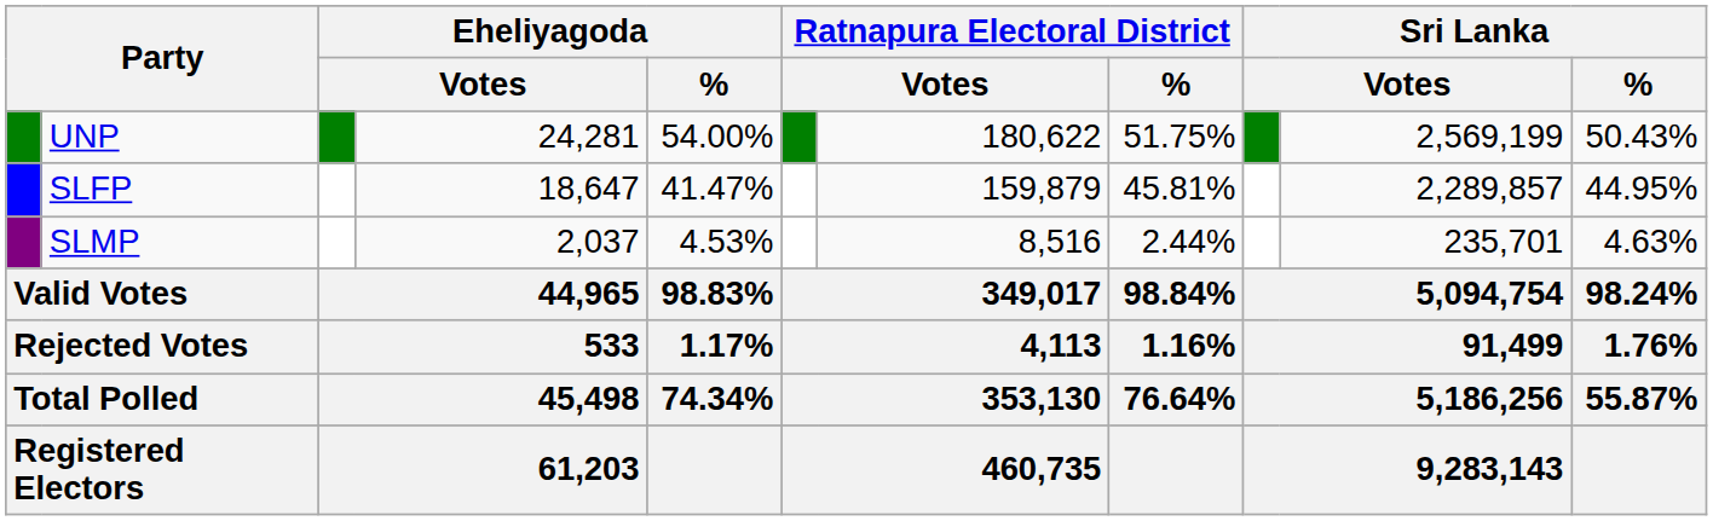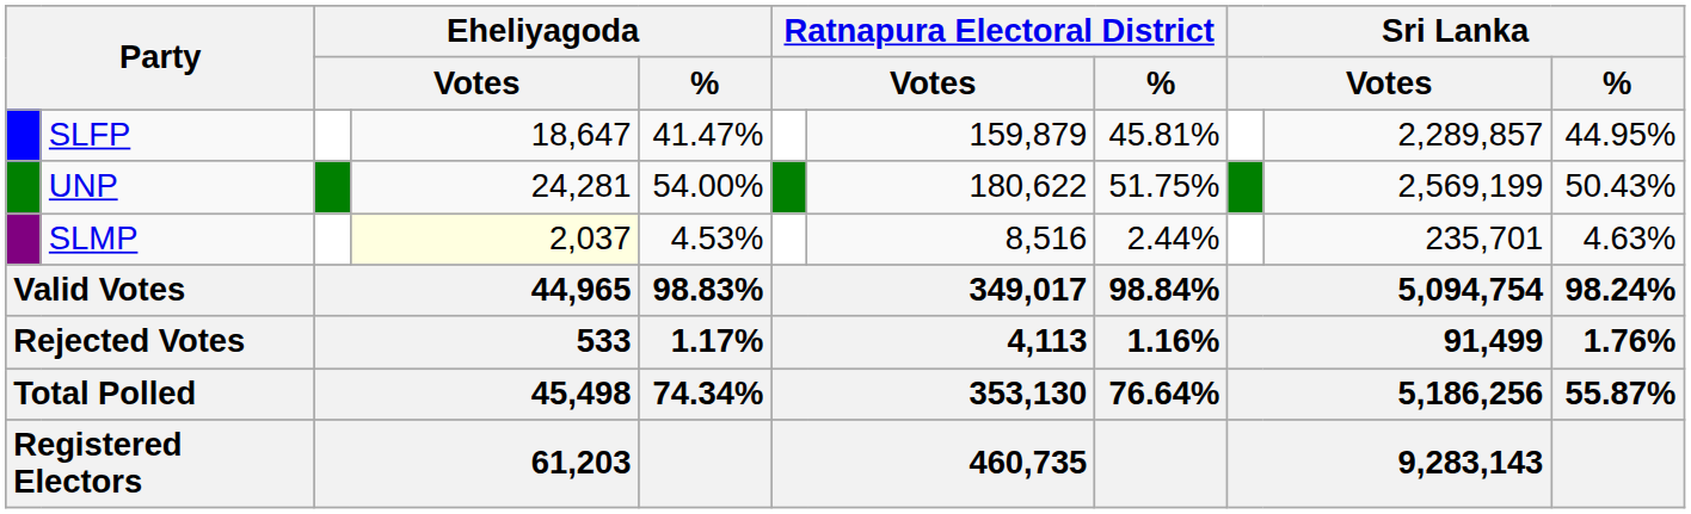 <table class="wikitable">
 <tr>
 <th colspan="2" width="144px"rowspan="2">Party</th>
 <th colspan="3" width="216px">Eheliyagoda</th>
 <th colspan="3" width="216px"><a href='#'>Ratnapura Electoral District</a></th>
 <th colspan="3" width="216px">Sri Lanka</th>
 </tr>
 <tr>
 <th colspan="2" width="144px">Votes</th>
 <th>%</th>
 <th colspan="2" width="144px">Votes</th>
 <th>%</th>
 <th colspan="2" width="144px">Votes</th>
 <th>%</th>
 </tr>
 <tr>
+<td style="background-color:blue;" width="10px"></td>
+<td style="text-align:left;"><a href='#'>SLFP</a></td>
+<td style="background-color:white;" width="10px"></td>
+<td style="text-align:right;">18,647</td>
+<td style="text-align:right;">41.47%</td>
+<td style="background-color:white;" width="10px"></td>
+<td style="text-align:right;">159,879</td>
+<td style="text-align:right;">45.81%</td>
+<td style="background-color:white;" width="10px"></td>
+<td style="text-align:right;">2,289,857</td>
+<td style="text-align:right;">44.95%</td>
+</tr>
+<tr>
 <td style="background-color:green;" width="10px"></td>
 <td style="text-align:left;"><a href='#'>UNP</a></td>
 <td style="background-color:green;" width="10px"></td>
 <td style="text-align:right;">24,281</td>
 <td style="text-align:right;">54.00%</td>
 <td style="background-color:green;" width="10px"></td>
 <td style="text-align:right;">180,622</td>
 <td style="text-align:right;">51.75%</td>
 <td style="background-color:green;" width="10px"></td>
 <td style="text-align:right;">2,569,199</td>
 <td style="text-align:right;">50.43%</td>
 </tr>
 <tr>
-<td style="background-color:blue;" width="10px"></td>
-<td style="text-align:left;"><a href='#'>SLFP</a></td>
-<td style="background-color:white;" width="10px"></td>
-<td style="text-align:right;">18,647</td>
-<td style="text-align:right;">41.47%</td>
-<td style="background-color:white;" width="10px"></td>
-<td style="text-align:right;">159,879</td>
-<td style="text-align:right;">45.81%</td>
-<td style="background-color:white;" width="10px"></td>
-<td style="text-align:right;">2,289,857</td>
-<td style="text-align:right;">44.95%</td>
-</tr>
-<tr>
 <td style="background-color:purple;" width="10px"></td>
 <td style="text-align:left;"><a href='#'>SLMP</a></td>
 <td style="background-color:white;" width="10px"></td>
-<td style="text-align:right;">2,037</td>
+<td style="background: lightyellow; text-align:right;">2,037</td>
 <td style="text-align:right;">4.53%</td>
 <td style="background-color:white;" width="10px"></td>
 <td style="text-align:right;">8,516</td>
 <td style="text-align:right;">2.44%</td>
 <td style="background-color:white;" width="10px"></td>
 <td style="text-align:right;">235,701</td>
 <td style="text-align:right;">4.63%</td>
 </tr>
 <tr>
 <th colspan="2" width="144px"style="text-align:left;">Valid Votes</th>
 <th style="text-align:right;"colspan="2" width="144px">44,965</th>
 <th style="text-align:right;">98.83%</th>
 <th style="text-align:right;"colspan="2" width="144px">349,017</th>
 <th style="text-align:right;">98.84%</th>
 <th style="text-align:right;"colspan="2" width="144px">5,094,754</th>
 <th style="text-align:right;">98.24%</th>
 </tr>
 <tr>
 <th colspan="2" width="144px"style="text-align:left;">Rejected Votes</th>
 <th style="text-align:right;"colspan="2" width="144px">533</th>
 <th style="text-align:right;">1.17%</th>
 <th style="text-align:right;"colspan="2" width="144px">4,113</th>
 <th style="text-align:right;">1.16%</th>
 <th style="text-align:right;"colspan="2" width="144px">91,499</th>
 <th style="text-align:right;">1.76%</th>
 </tr>
 <tr>
 <th colspan="2" width="144px"style="text-align:left;">Total Polled</th>
 <th style="text-align:right;"colspan="2" width="144px">45,498</th>
 <th style="text-align:right;">74.34%</th>
 <th style="text-align:right;"colspan="2" width="144px">353,130</th>
 <th style="text-align:right;">76.64%</th>
 <th style="text-align:right;"colspan="2" width="144px">5,186,256</th>
 <th style="text-align:right;">55.87%</th>
 </tr>
 <tr>
 <th colspan="2" width="144px"style="text-align:left;">Registered Electors</th>
 <th style="text-align:right;"colspan="2" width="144px">61,203</th>
 <th></th>
 <th style="text-align:right;"colspan="2" width="144px">460,735</th>
 <th></th>
 <th style="text-align:right;"colspan="2" width="144px">9,283,143</th>
 <th></th>
 </tr>
 </table>
